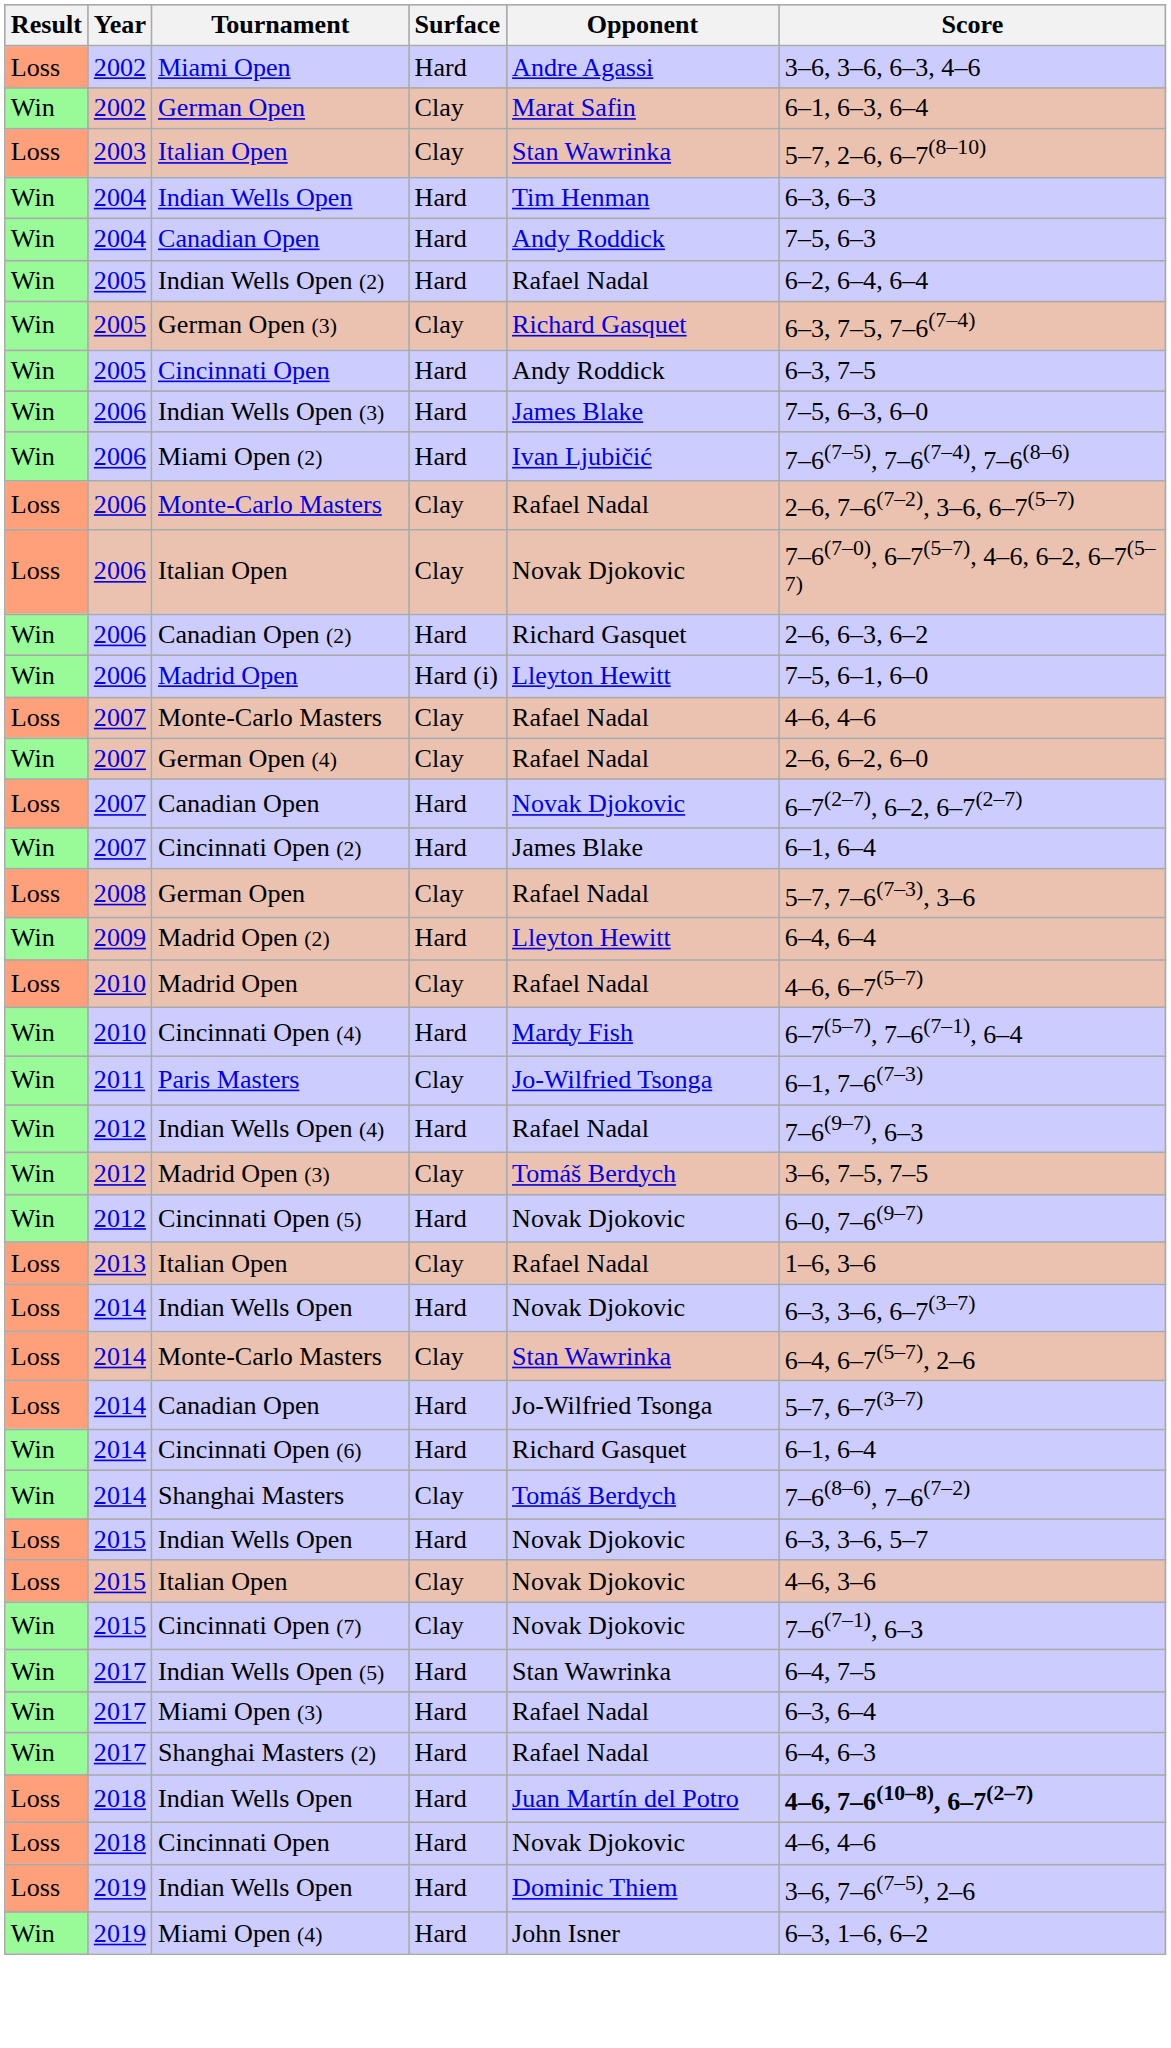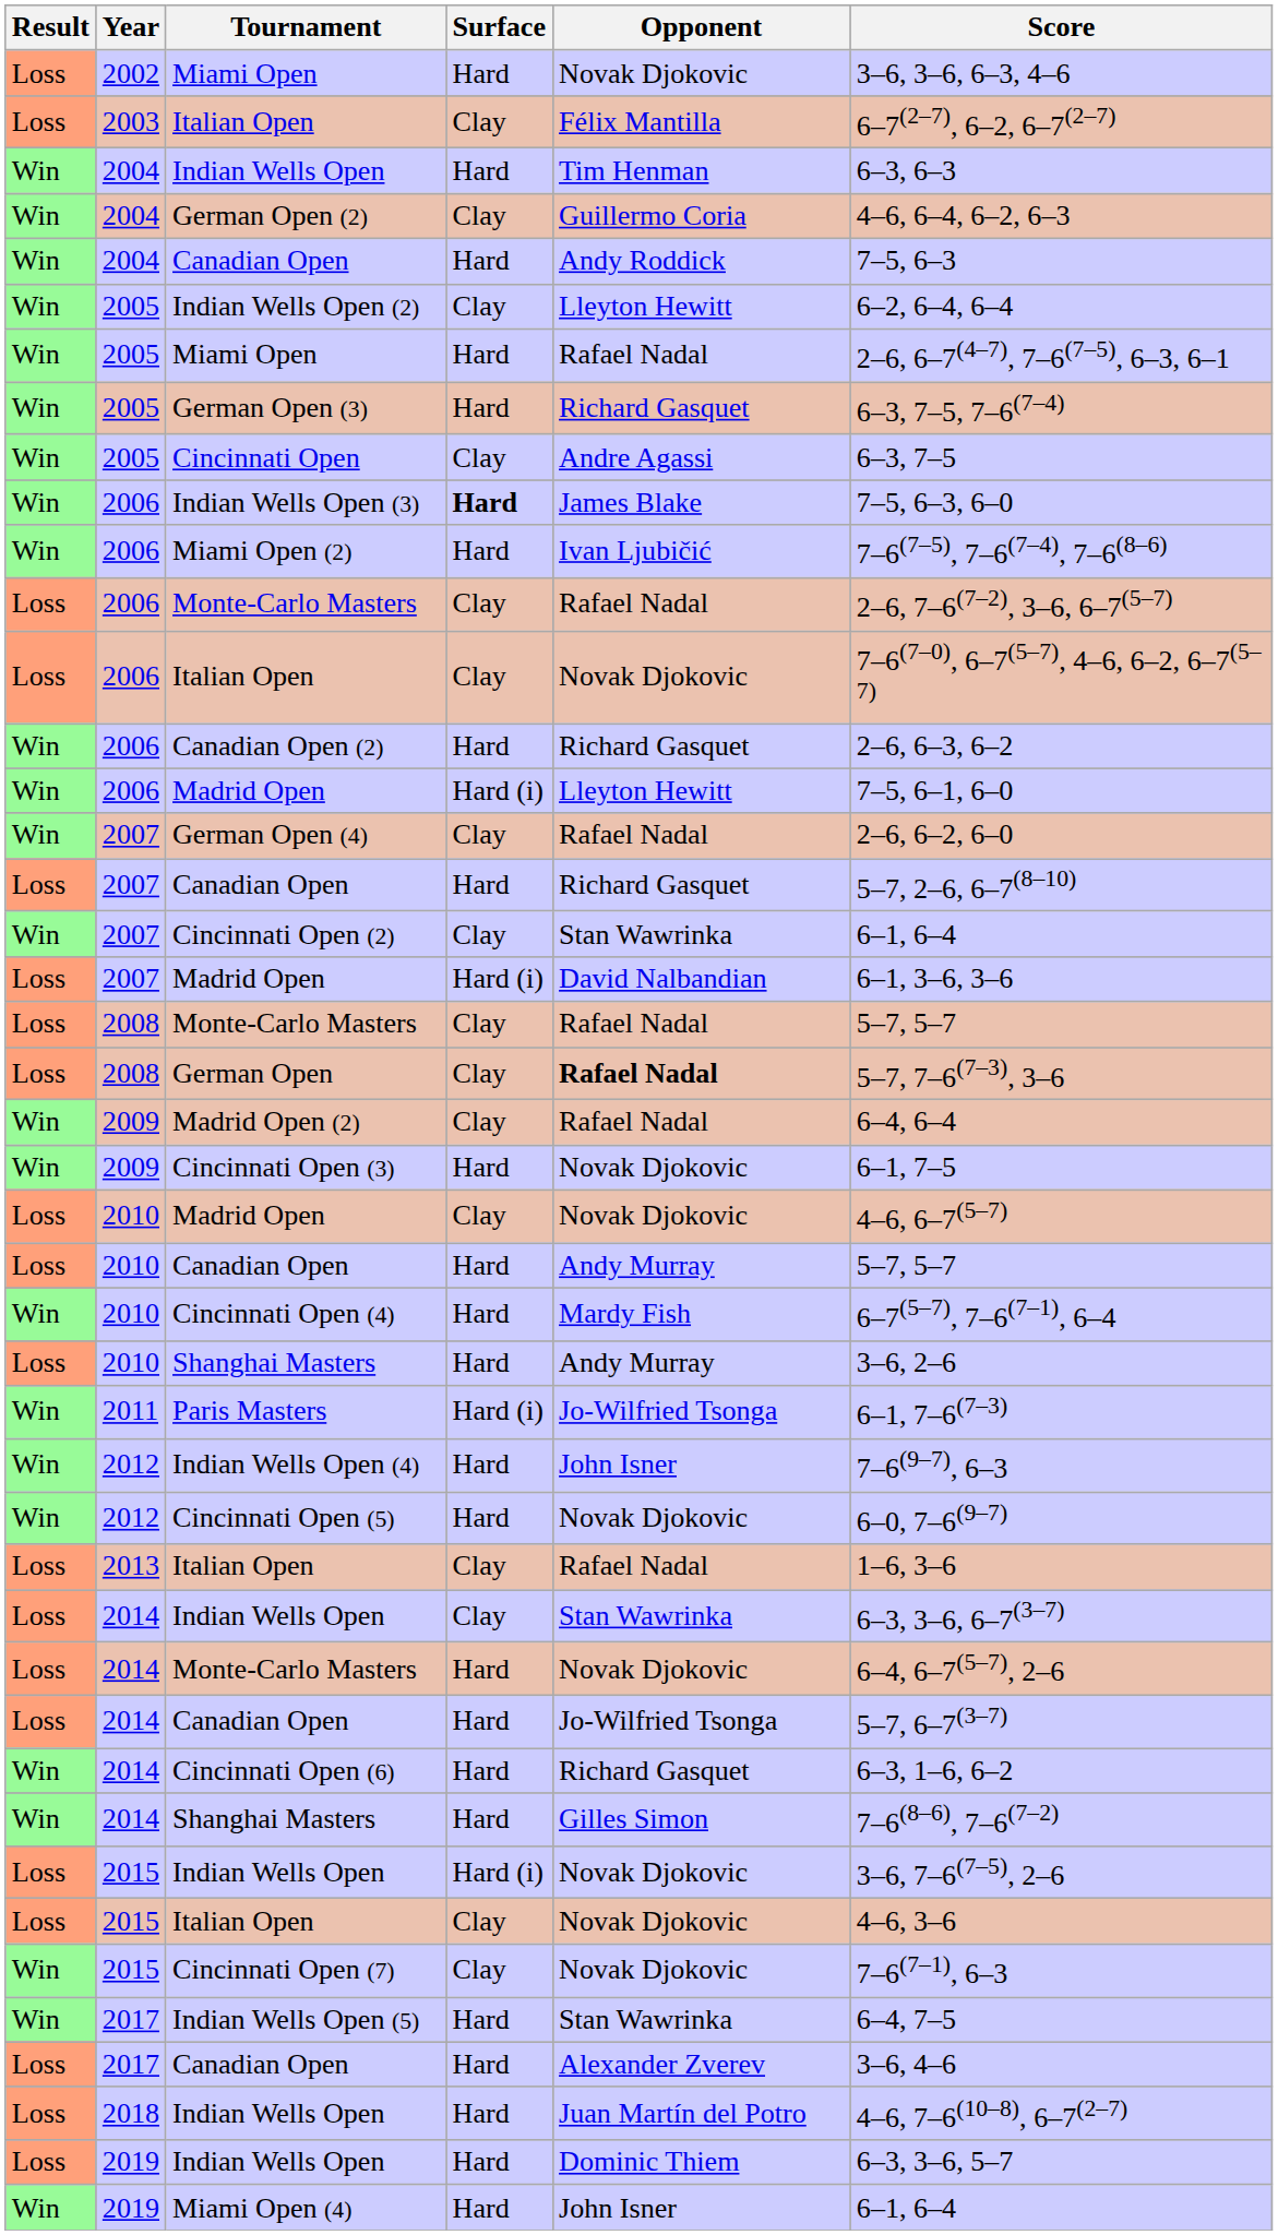 <table class="sortable wikitable">
 <tr>
 <th>Result</th>
 <th>Year</th>
 <th style="width:150px">Tournament</th>
 <th>Surface</th>
 <th width=160>Opponent</th>
 <th width=230 class="unsortable">Score</th>
 </tr>
 <tr style="background:#ccccff;">
 <td style="background:#ffa07a;">Loss</td>
 <td><a href='#'>2002</a></td>
 <td><a href='#'>Miami Open</a></td>
 <td>Hard</td>
-<td> <a href='#'>Andre Agassi</a></td>
+<td> Novak Djokovic</td>
 <td>3–6, 3–6, 6–3, 4–6</td>
-</tr>
-<tr style="background:#ebc2af;">
-<td style="background:#98fb98;">Win</td>
-<td><a href='#'>2002</a></td>
-<td><a href='#'>German Open</a></td>
-<td>Clay</td>
-<td> <a href='#'>Marat Safin</a></td>
-<td>6–1, 6–3, 6–4</td>
 </tr>
 <tr style="background:#ebc2af;">
 <td style="background:#ffa07a;">Loss</td>
 <td><a href='#'>2003</a></td>
 <td><a href='#'>Italian Open</a></td>
 <td>Clay</td>
-<td> <a href='#'>Stan Wawrinka</a></td>
-<td>5–7, 2–6, 6–7<sup>(8–10)</sup></td>
+<td> <a href='#'>Félix Mantilla</a></td>
+<td>6–7<sup>(2–7)</sup>, 6–2, 6–7<sup>(2–7)</sup></td>
 </tr>
 <tr style="background:#ccccff;">
 <td style="background:#98fb98;">Win</td>
 <td><a href='#'>2004</a></td>
 <td><a href='#'>Indian Wells Open</a></td>
 <td>Hard</td>
 <td> <a href='#'>Tim Henman</a></td>
 <td>6–3, 6–3</td>
+</tr>
+<tr style="background:#ebc2af;">
+<td style="background:#98fb98;">Win</td>
+<td><a href='#'>2004</a></td>
+<td>German Open <small>(2)</small></td>
+<td>Clay</td>
+<td> <a href='#'>Guillermo Coria</a></td>
+<td>4–6, 6–4, 6–2, 6–3</td>
 </tr>
 <tr style="background:#ccccff;">
 <td style="background:#98fb98;">Win</td>
 <td><a href='#'>2004</a></td>
 <td><a href='#'>Canadian Open</a></td>
 <td>Hard</td>
 <td> <a href='#'>Andy Roddick</a></td>
 <td>7–5, 6–3</td>
 </tr>
 <tr style="background:#ccccff;">
 <td style="background:#98fb98;">Win</td>
 <td><a href='#'>2005</a></td>
 <td>Indian Wells Open <small>(2)</small></td>
+<td>Clay</td>
+<td> <a href='#'>Lleyton Hewitt</a></td>
+<td>6–2, 6–4, 6–4</td>
+</tr>
+<tr style="background:#ccccff;">
+<td style="background:#98fb98;">Win</td>
+<td><a href='#'>2005</a></td>
+<td>Miami Open</td>
 <td>Hard</td>
 <td> Rafael Nadal</td>
-<td>6–2, 6–4, 6–4</td>
+<td>2–6, 6–7<sup>(4–7)</sup>, 7–6<sup>(7–5)</sup>, 6–3, 6–1</td>
 </tr>
 <tr style="background:#ebc2af;">
 <td style="background:#98fb98;">Win</td>
 <td><a href='#'>2005</a></td>
 <td>German Open <small>(3)</small></td>
-<td>Clay</td>
+<td>Hard</td>
 <td> <a href='#'>Richard Gasquet</a></td>
 <td>6–3, 7–5, 7–6<sup>(7–4)</sup></td>
 </tr>
 <tr style="background:#ccccff;">
 <td style="background:#98fb98;">Win</td>
 <td><a href='#'>2005</a></td>
 <td><a href='#'>Cincinnati Open</a></td>
-<td>Hard</td>
-<td> Andy Roddick</td>
+<td>Clay</td>
+<td> <a href='#'>Andre Agassi</a></td>
 <td>6–3, 7–5</td>
 </tr>
 <tr style="background:#ccccff;">
 <td style="background:#98fb98;">Win</td>
 <td><a href='#'>2006</a></td>
 <td>Indian Wells Open <small>(3)</small></td>
-<td>Hard</td>
+<td><strong>Hard</strong></td>
 <td> <a href='#'>James Blake</a></td>
 <td>7–5, 6–3, 6–0</td>
 </tr>
 <tr style="background:#ccccff;">
 <td style="background:#98fb98;">Win</td>
 <td><a href='#'>2006</a></td>
 <td>Miami Open <small>(2)</small></td>
 <td>Hard</td>
 <td> <a href='#'>Ivan Ljubičić</a></td>
 <td>7–6<sup>(7–5)</sup>, 7–6<sup>(7–4)</sup>, 7–6<sup>(8–6)</sup></td>
 </tr>
 <tr style="background:#ebc2af;">
 <td style="background:#ffa07a;">Loss</td>
 <td><a href='#'>2006</a></td>
 <td><a href='#'>Monte-Carlo Masters</a></td>
 <td>Clay</td>
 <td> Rafael Nadal</td>
 <td>2–6, 7–6<sup>(7–2)</sup>, 3–6, 6–7<sup>(5–7)</sup></td>
 </tr>
 <tr style="background:#ebc2af;">
 <td style="background:#ffa07a;">Loss</td>
 <td><a href='#'>2006</a></td>
 <td>Italian Open</td>
 <td>Clay</td>
 <td> Novak Djokovic</td>
 <td>7–6<sup>(7–0)</sup>, 6–7<sup>(5–7)</sup>, 4–6, 6–2, 6–7<sup>(5–7)</sup></td>
 </tr>
 <tr style="background:#ccccff;">
 <td style="background:#98fb98;">Win</td>
 <td><a href='#'>2006</a></td>
 <td>Canadian Open <small>(2)</small></td>
 <td>Hard</td>
 <td> Richard Gasquet</td>
 <td>2–6, 6–3, 6–2</td>
 </tr>
 <tr style="background:#ccccff;">
 <td style="background:#98fb98;">Win</td>
 <td><a href='#'>2006</a></td>
 <td><a href='#'>Madrid Open</a></td>
 <td>Hard (i)</td>
 <td> <a href='#'>Lleyton Hewitt</a></td>
 <td>7–5, 6–1, 6–0</td>
 </tr>
 <tr style="background:#ebc2af;">
-<td style="background:#ffa07a;">Loss</td>
-<td><a href='#'>2007</a></td>
-<td>Monte-Carlo Masters</td>
-<td>Clay</td>
-<td> Rafael Nadal</td>
-<td>4–6, 4–6</td>
-</tr>
-<tr style="background:#ebc2af;">
 <td style="background:#98fb98;">Win</td>
 <td><a href='#'>2007</a></td>
 <td>German Open <small>(4)</small></td>
 <td>Clay</td>
 <td> Rafael Nadal</td>
 <td>2–6, 6–2, 6–0</td>
 </tr>
 <tr style="background:#ccccff;">
 <td style="background:#ffa07a;">Loss</td>
 <td><a href='#'>2007</a></td>
 <td>Canadian Open</td>
 <td>Hard</td>
-<td> <a href='#'>Novak Djokovic</a></td>
-<td>6–7<sup>(2–7)</sup>, 6–2, 6–7<sup>(2–7)</sup></td>
+<td> Richard Gasquet</td>
+<td>5–7, 2–6, 6–7<sup>(8–10)</sup></td>
 </tr>
 <tr style="background:#ccccff;">
 <td style="background:#98fb98;">Win</td>
 <td><a href='#'>2007</a></td>
 <td>Cincinnati Open <small>(2)</small></td>
-<td>Hard</td>
-<td> James Blake</td>
+<td>Clay</td>
+<td> Stan Wawrinka</td>
 <td>6–1, 6–4</td>
+</tr>
+<tr style="background:#ccccff;">
+<td style="background:#ffa07a;">Loss</td>
+<td><a href='#'>2007</a></td>
+<td>Madrid Open</td>
+<td>Hard (i)</td>
+<td> <a href='#'>David Nalbandian</a></td>
+<td>6–1, 3–6, 3–6</td>
+</tr>
+<tr style="background:#ebc2af;">
+<td style="background:#ffa07a;">Loss</td>
+<td><a href='#'>2008</a></td>
+<td>Monte-Carlo Masters</td>
+<td>Clay</td>
+<td> Rafael Nadal</td>
+<td>5–7, 5–7</td>
 </tr>
 <tr style="background:#ebc2af;">
 <td style="background:#ffa07a;">Loss</td>
 <td><a href='#'>2008</a></td>
 <td>German Open</td>
 <td>Clay</td>
-<td> Rafael Nadal</td>
+<td><strong> Rafael Nadal</strong></td>
 <td>5–7, 7–6<sup>(7–3)</sup>, 3–6</td>
 </tr>
 <tr style="background:#ebc2af;">
 <td style="background:#98fb98;">Win</td>
 <td><a href='#'>2009</a></td>
 <td>Madrid Open <small>(2)</small></td>
+<td>Clay</td>
+<td> Rafael Nadal</td>
+<td>6–4, 6–4</td>
+</tr>
+<tr style="background:#ccccff;">
+<td style="background:#98fb98;">Win</td>
+<td><a href='#'>2009</a></td>
+<td>Cincinnati Open <small>(3)</small></td>
 <td>Hard</td>
-<td> <a href='#'>Lleyton Hewitt</a></td>
-<td>6–4, 6–4</td>
+<td> Novak Djokovic</td>
+<td>6–1, 7–5</td>
 </tr>
 <tr style="background:#ebc2af;">
 <td style="background:#ffa07a;">Loss</td>
 <td><a href='#'>2010</a></td>
 <td>Madrid Open</td>
 <td>Clay</td>
-<td> Rafael Nadal</td>
+<td> Novak Djokovic</td>
 <td>4–6, 6–7<sup>(5–7)</sup></td>
+</tr>
+<tr style="background:#ccccff;">
+<td style="background:#ffa07a;">Loss</td>
+<td><a href='#'>2010</a></td>
+<td>Canadian Open</td>
+<td>Hard</td>
+<td> <a href='#'>Andy Murray</a></td>
+<td>5–7, 5–7</td>
 </tr>
 <tr style="background:#ccccff;">
 <td style="background:#98fb98;">Win</td>
 <td><a href='#'>2010</a></td>
 <td>Cincinnati Open <small>(4)</small></td>
 <td>Hard</td>
 <td> <a href='#'>Mardy Fish</a></td>
 <td>6–7<sup>(5–7)</sup>, 7–6<sup>(7–1)</sup>, 6–4</td>
 </tr>
 <tr style="background:#ccccff;">
+<td style="background:#ffa07a;">Loss</td>
+<td><a href='#'>2010</a></td>
+<td><a href='#'>Shanghai Masters</a></td>
+<td>Hard</td>
+<td> Andy Murray</td>
+<td>3–6, 2–6</td>
+</tr>
+<tr style="background:#ccccff;">
 <td style="background:#98fb98;">Win</td>
 <td><a href='#'>2011</a></td>
 <td><a href='#'>Paris Masters</a></td>
-<td>Clay</td>
+<td>Hard (i)</td>
 <td> <a href='#'>Jo-Wilfried Tsonga</a></td>
 <td>6–1, 7–6<sup>(7–3)</sup></td>
 </tr>
 <tr style="background:#ccccff;">
 <td style="background:#98fb98;">Win</td>
 <td><a href='#'>2012</a></td>
 <td>Indian Wells Open <small>(4)</small></td>
 <td>Hard</td>
-<td> Rafael Nadal</td>
+<td> <a href='#'>John Isner</a></td>
 <td>7–6<sup>(9–7)</sup>, 6–3</td>
-</tr>
-<tr style="background:#ebc2af;">
-<td style="background:#98fb98;">Win</td>
-<td><a href='#'>2012</a></td>
-<td>Madrid Open <small>(3)</small></td>
-<td>Clay</td>
-<td> <a href='#'>Tomáš Berdych</a></td>
-<td>3–6, 7–5, 7–5</td>
 </tr>
 <tr style="background:#ccccff;">
 <td style="background:#98fb98;">Win</td>
 <td><a href='#'>2012</a></td>
 <td>Cincinnati Open <small>(5)</small></td>
 <td>Hard</td>
 <td> Novak Djokovic</td>
 <td>6–0, 7–6<sup>(9–7)</sup></td>
 </tr>
 <tr style="background:#ebc2af;">
 <td style="background:#ffa07a;">Loss</td>
 <td><a href='#'>2013</a></td>
 <td>Italian Open</td>
 <td>Clay</td>
 <td> Rafael Nadal</td>
 <td>1–6, 3–6</td>
 </tr>
 <tr style="background:#ccccff;">
 <td style="background:#ffa07a;">Loss</td>
 <td><a href='#'>2014</a></td>
 <td>Indian Wells Open</td>
-<td>Hard</td>
-<td> Novak Djokovic</td>
+<td>Clay</td>
+<td> <a href='#'>Stan Wawrinka</a></td>
 <td>6–3, 3–6, 6–7<sup>(3–7)</sup></td>
 </tr>
 <tr style="background:#ebc2af;">
 <td style="background:#ffa07a;">Loss</td>
 <td><a href='#'>2014</a></td>
 <td>Monte-Carlo Masters</td>
-<td>Clay</td>
-<td> <a href='#'>Stan Wawrinka</a></td>
+<td>Hard</td>
+<td> Novak Djokovic</td>
 <td>6–4, 6–7<sup>(5–7)</sup>, 2–6</td>
 </tr>
 <tr style="background:#ccccff;">
 <td style="background:#ffa07a;">Loss</td>
 <td><a href='#'>2014</a></td>
 <td>Canadian Open</td>
 <td>Hard</td>
 <td> Jo-Wilfried Tsonga</td>
 <td>5–7, 6–7<sup>(3–7)</sup></td>
 </tr>
 <tr style="background:#ccccff;">
 <td style="background:#98fb98;">Win</td>
 <td><a href='#'>2014</a></td>
 <td>Cincinnati Open <small>(6)</small></td>
 <td>Hard</td>
 <td> Richard Gasquet</td>
-<td>6–1, 6–4</td>
+<td>6–3, 1–6, 6–2</td>
 </tr>
 <tr style="background:#ccccff;">
 <td style="background:#98fb98;">Win</td>
 <td><a href='#'>2014</a></td>
 <td>Shanghai Masters</td>
-<td>Clay</td>
-<td> <a href='#'>Tomáš Berdych</a></td>
+<td>Hard</td>
+<td> <a href='#'>Gilles Simon</a></td>
 <td>7–6<sup>(8–6)</sup>, 7–6<sup>(7–2)</sup></td>
 </tr>
 <tr style="background:#ccccff;">
 <td style="background:#ffa07a;">Loss</td>
 <td><a href='#'>2015</a></td>
 <td>Indian Wells Open</td>
-<td>Hard</td>
+<td>Hard (i)</td>
 <td> Novak Djokovic</td>
-<td>6–3, 3–6, 5–7</td>
+<td>3–6, 7–6<sup>(7–5)</sup>, 2–6</td>
 </tr>
 <tr style="background:#ebc2af;">
 <td style="background:#ffa07a;">Loss</td>
 <td><a href='#'>2015</a></td>
 <td>Italian Open</td>
 <td>Clay</td>
 <td> Novak Djokovic</td>
 <td>4–6, 3–6</td>
 </tr>
 <tr style="background:#ccccff;">
 <td style="background:#98fb98;">Win</td>
 <td><a href='#'>2015</a></td>
 <td>Cincinnati Open <small>(7)</small></td>
 <td>Clay</td>
 <td> Novak Djokovic</td>
 <td>7–6<sup>(7–1)</sup>, 6–3</td>
 </tr>
 <tr style="background:#ccccff;">
 <td style="background:#98fb98;">Win</td>
 <td><a href='#'>2017</a></td>
 <td>Indian Wells Open  <small>(5)</small></td>
 <td>Hard</td>
 <td> Stan Wawrinka</td>
 <td>6–4, 7–5</td>
 </tr>
 <tr style="background:#ccccff;">
-<td style="background:#98fb98;">Win</td>
+<td style="background:#ffa07a;">Loss</td>
 <td><a href='#'>2017</a></td>
-<td>Miami Open <small>(3)</small></td>
+<td>Canadian Open</td>
 <td>Hard</td>
-<td> Rafael Nadal</td>
-<td>6–3, 6–4</td>
-</tr>
-<tr style="background:#ccccff;">
-<td style="background:#98fb98;">Win</td>
-<td><a href='#'>2017</a></td>
-<td>Shanghai Masters <small>(2)</small></td>
-<td>Hard</td>
-<td> Rafael Nadal</td>
-<td>6–4, 6–3</td>
+<td> <a href='#'>Alexander Zverev</a></td>
+<td>3–6, 4–6</td>
 </tr>
 <tr style="background:#ccccff;">
 <td style="background:#ffa07a;">Loss</td>
 <td><a href='#'>2018</a></td>
 <td>Indian Wells Open</td>
 <td>Hard</td>
 <td> <a href='#'>Juan Martín del Potro</a></td>
-<td><strong>4–6, 7–6<sup>(10–8)</sup>, 6–7<sup>(2–7)</sup></strong></td>
-</tr>
-<tr style="background:#ccccff;">
-<td style="background:#ffa07a;">Loss</td>
-<td><a href='#'>2018</a></td>
-<td>Cincinnati Open</td>
-<td>Hard</td>
-<td> Novak Djokovic</td>
-<td>4–6, 4–6</td>
+<td>4–6, 7–6<sup>(10–8)</sup>, 6–7<sup>(2–7)</sup></td>
 </tr>
 <tr style="background:#ccccff;">
 <td style="background:#ffa07a;">Loss</td>
 <td><a href='#'>2019</a></td>
 <td>Indian Wells Open</td>
 <td>Hard</td>
 <td> <a href='#'>Dominic Thiem</a></td>
-<td>3–6, 7–6<sup>(7–5)</sup>, 2–6</td>
+<td>6–3, 3–6, 5–7</td>
 </tr>
 <tr style="background:#ccccff;">
 <td style="background:#98fb98;">Win</td>
 <td><a href='#'>2019</a></td>
 <td>Miami Open <small>(4)</small></td>
 <td>Hard</td>
 <td> John Isner</td>
-<td>6–3, 1–6, 6–2</td>
+<td>6–1, 6–4</td>
 </tr>
 </table>
